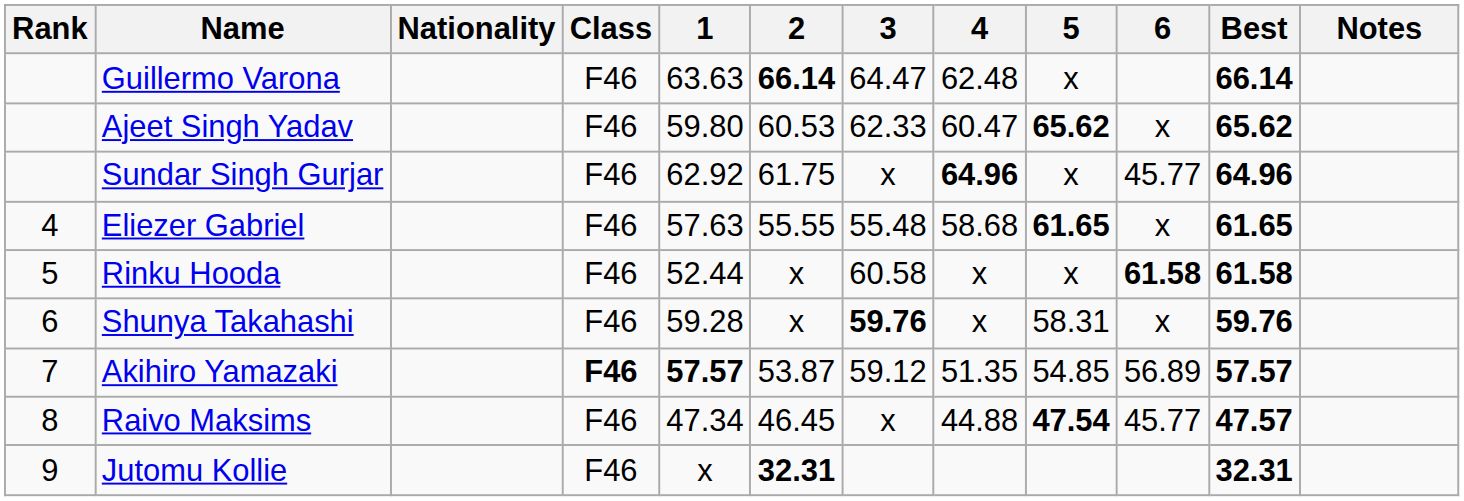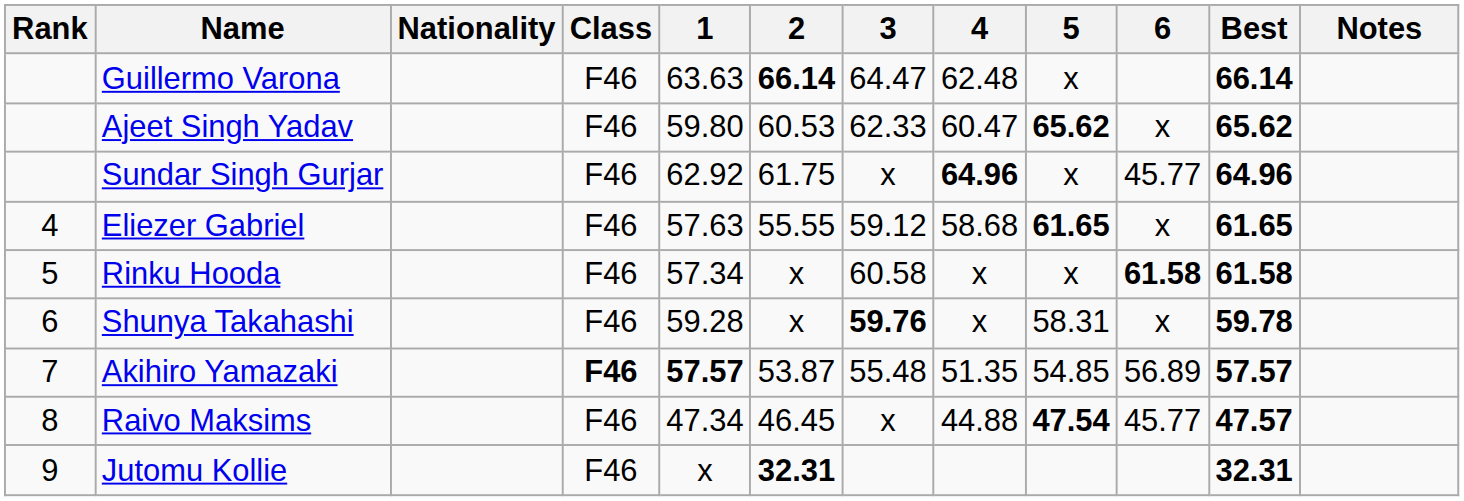 <table class="wikitable sortable" style=" text-align:center">
 <tr>
 <th width="30">Rank</th>
 <th>Name</th>
 <th>Nationality</th>
 <th width="30">Class</th>
 <th width="30">1</th>
 <th width="30">2</th>
 <th width="30">3</th>
 <th width="30">4</th>
 <th width="30">5</th>
 <th width="30">6</th>
 <th width="30">Best</th>
 <th width="75">Notes</th>
 </tr>
 <tr>
 <td></td>
 <td align="left"><a href='#'>Guillermo Varona</a></td>
 <td align="left"></td>
 <td>F46</td>
 <td>63.63</td>
 <td><strong>66.14</strong></td>
 <td>64.47</td>
 <td>62.48</td>
 <td>x</td>
 <td></td>
 <td><strong>66.14</strong></td>
 <td></td>
 </tr>
 <tr>
 <td></td>
 <td align="left"><a href='#'>Ajeet Singh Yadav</a></td>
 <td align="left"></td>
 <td>F46</td>
 <td>59.80</td>
 <td>60.53</td>
 <td>62.33</td>
 <td>60.47</td>
 <td><strong>65.62</strong></td>
 <td>x</td>
 <td><strong>65.62</strong></td>
 <td></td>
 </tr>
 <tr>
 <td></td>
 <td align="left"><a href='#'>Sundar Singh Gurjar</a></td>
 <td align="left"></td>
 <td>F46</td>
 <td>62.92</td>
 <td>61.75</td>
 <td>x</td>
 <td><strong>64.96</strong></td>
 <td>x</td>
 <td>45.77</td>
 <td><strong>64.96</strong></td>
 <td></td>
 </tr>
 <tr>
 <td>4</td>
 <td align="left"><a href='#'>Eliezer Gabriel</a></td>
 <td align="left"></td>
 <td>F46</td>
 <td>57.63</td>
 <td>55.55</td>
-<td>55.48</td>
+<td>59.12</td>
 <td>58.68</td>
 <td><strong>61.65</strong></td>
 <td>x</td>
 <td><strong>61.65</strong></td>
 <td></td>
 </tr>
 <tr>
 <td>5</td>
 <td align="left"><a href='#'>Rinku Hooda</a></td>
 <td align="left"></td>
 <td>F46</td>
-<td>52.44</td>
+<td>57.34</td>
 <td>x</td>
 <td>60.58</td>
 <td>x</td>
 <td>x</td>
 <td><strong>61.58</strong></td>
 <td><strong>61.58</strong></td>
 <td></td>
 </tr>
 <tr>
 <td>6</td>
 <td align="left"><a href='#'>Shunya Takahashi</a></td>
 <td align="left"></td>
 <td>F46</td>
 <td>59.28</td>
 <td>x</td>
 <td><strong>59.76</strong></td>
 <td>x</td>
 <td>58.31</td>
 <td>x</td>
-<td><strong>59.76</strong></td>
+<td><strong>59.78</strong></td>
 <td></td>
 </tr>
 <tr>
 <td>7</td>
 <td align="left"><a href='#'>Akihiro Yamazaki</a></td>
 <td align="left"></td>
 <td><strong>F46</strong></td>
 <td><strong>57.57</strong></td>
 <td>53.87</td>
-<td>59.12</td>
+<td>55.48</td>
 <td>51.35</td>
 <td>54.85</td>
 <td>56.89</td>
 <td><strong>57.57</strong></td>
 <td></td>
 </tr>
 <tr>
 <td>8</td>
 <td align="left"><a href='#'>Raivo Maksims</a></td>
 <td align="left"></td>
 <td>F46</td>
 <td>47.34</td>
 <td>46.45</td>
 <td>x</td>
 <td>44.88</td>
 <td><strong>47.54</strong></td>
 <td>45.77</td>
 <td><strong>47.57</strong></td>
 <td></td>
 </tr>
 <tr>
 <td>9</td>
 <td align="left"><a href='#'>Jutomu Kollie</a></td>
 <td align="left"></td>
 <td>F46</td>
 <td>x</td>
 <td><strong>32.31</strong></td>
 <td></td>
 <td></td>
 <td></td>
 <td></td>
 <td><strong>32.31</strong></td>
 <td></td>
 </tr>
 </table>
